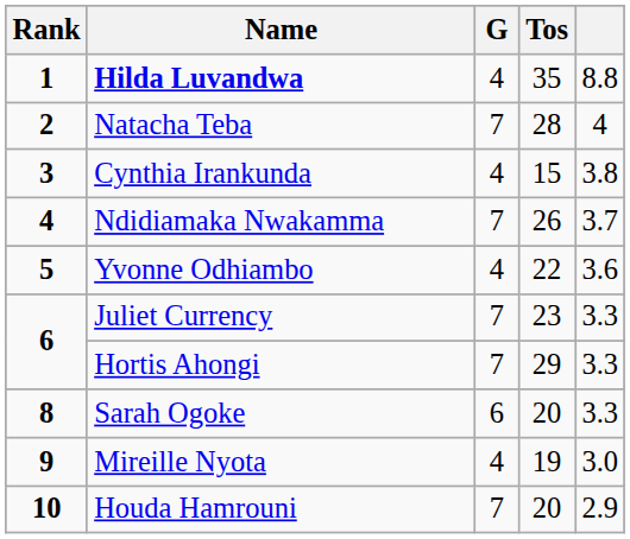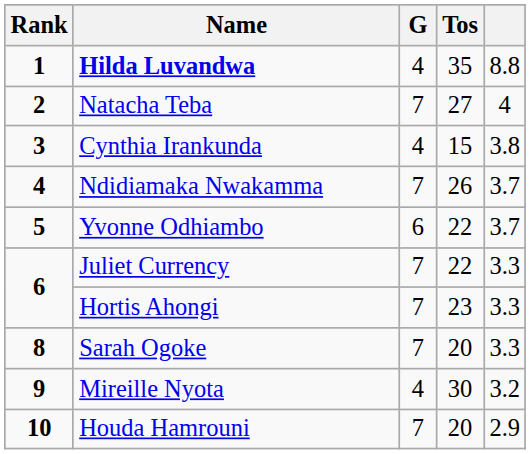 <table class="wikitable" style="text-align:center; font-size:90%;">
 <tr>
 <th width=10px>Rank</th>
 <th width=185px>Name</th>
 <th width=15px>G</th>
 <th width=10px>Tos</th>
 <th width=10px></th>
 </tr>
 <tr>
 <td><strong>1</strong></td>
 <td align=left> <strong><a href='#'>Hilda Luvandwa</a></strong></td>
 <td>4</td>
 <td>35</td>
 <td>8.8</td>
 </tr>
 <tr>
 <td><strong>2</strong></td>
 <td align=left> <a href='#'>Natacha Teba</a></td>
 <td>7</td>
-<td>28</td>
+<td>27</td>
 <td>4</td>
 </tr>
 <tr>
 <td><strong>3</strong></td>
 <td align=left> <a href='#'>Cynthia Irankunda</a></td>
 <td>4</td>
 <td>15</td>
 <td>3.8</td>
 </tr>
 <tr>
 <td><strong>4</strong></td>
 <td align=left> <a href='#'>Ndidiamaka Nwakamma</a></td>
 <td>7</td>
 <td>26</td>
 <td>3.7</td>
 </tr>
 <tr>
 <td><strong>5</strong></td>
 <td align=left> <a href='#'>Yvonne Odhiambo</a></td>
-<td>4</td>
+<td>6</td>
 <td>22</td>
-<td>3.6</td>
+<td>3.7</td>
 </tr>
 <tr>
 <td rowspan=2><strong>6</strong></td>
 <td align=left> <a href='#'>Juliet Currency</a></td>
 <td>7</td>
-<td>23</td>
+<td>22</td>
 <td>3.3</td>
 </tr>
 <tr>
 <td align=left> <a href='#'>Hortis Ahongi</a></td>
 <td>7</td>
-<td>29</td>
+<td>23</td>
 <td>3.3</td>
 </tr>
 <tr>
 <td><strong>8</strong></td>
 <td align=left> <a href='#'>Sarah Ogoke</a></td>
-<td>6</td>
+<td>7</td>
 <td>20</td>
 <td>3.3</td>
 </tr>
 <tr>
 <td><strong>9</strong></td>
 <td align=left> <a href='#'>Mireille Nyota</a></td>
 <td>4</td>
-<td>19</td>
-<td>3.0</td>
+<td>30</td>
+<td>3.2</td>
 </tr>
 <tr>
 <td><strong>10</strong></td>
 <td align=left> <a href='#'>Houda Hamrouni</a></td>
 <td>7</td>
 <td>20</td>
 <td>2.9</td>
 </tr>
 </table>
